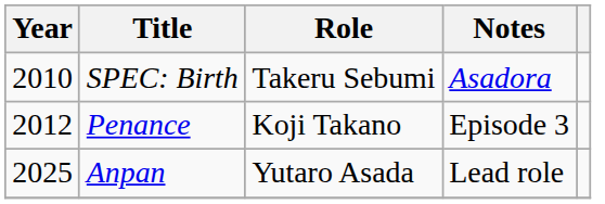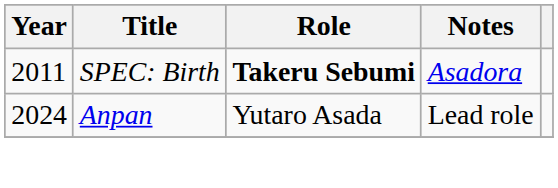 <table class="wikitable sortable">
 <tr>
 <th>Year</th>
 <th>Title</th>
 <th>Role</th>
 <th class="unsortable">Notes</th>
 <th class="unsortable"></th>
 </tr>
 <tr>
-<td>2010</td>
+<td>2011</td>
 <td><em>SPEC: Birth</em></td>
-<td>Takeru Sebumi</td>
+<td><strong>Takeru Sebumi</strong></td>
 <td><em><a href='#'>Asadora</a></em></td>
 <td></td>
 </tr>
 <tr>
-<td>2012</td>
-<td><em><a href='#'>Penance</a></em></td>
-<td>Koji Takano</td>
-<td>Episode 3</td>
-<td></td>
-</tr>
-<tr>
-<td>2025</td>
+<td>2024</td>
 <td><em><a href='#'>Anpan</a></em></td>
 <td>Yutaro Asada</td>
 <td>Lead role</td>
 <td></td>
 </tr>
 <tr>
 </tr>
 </table>
